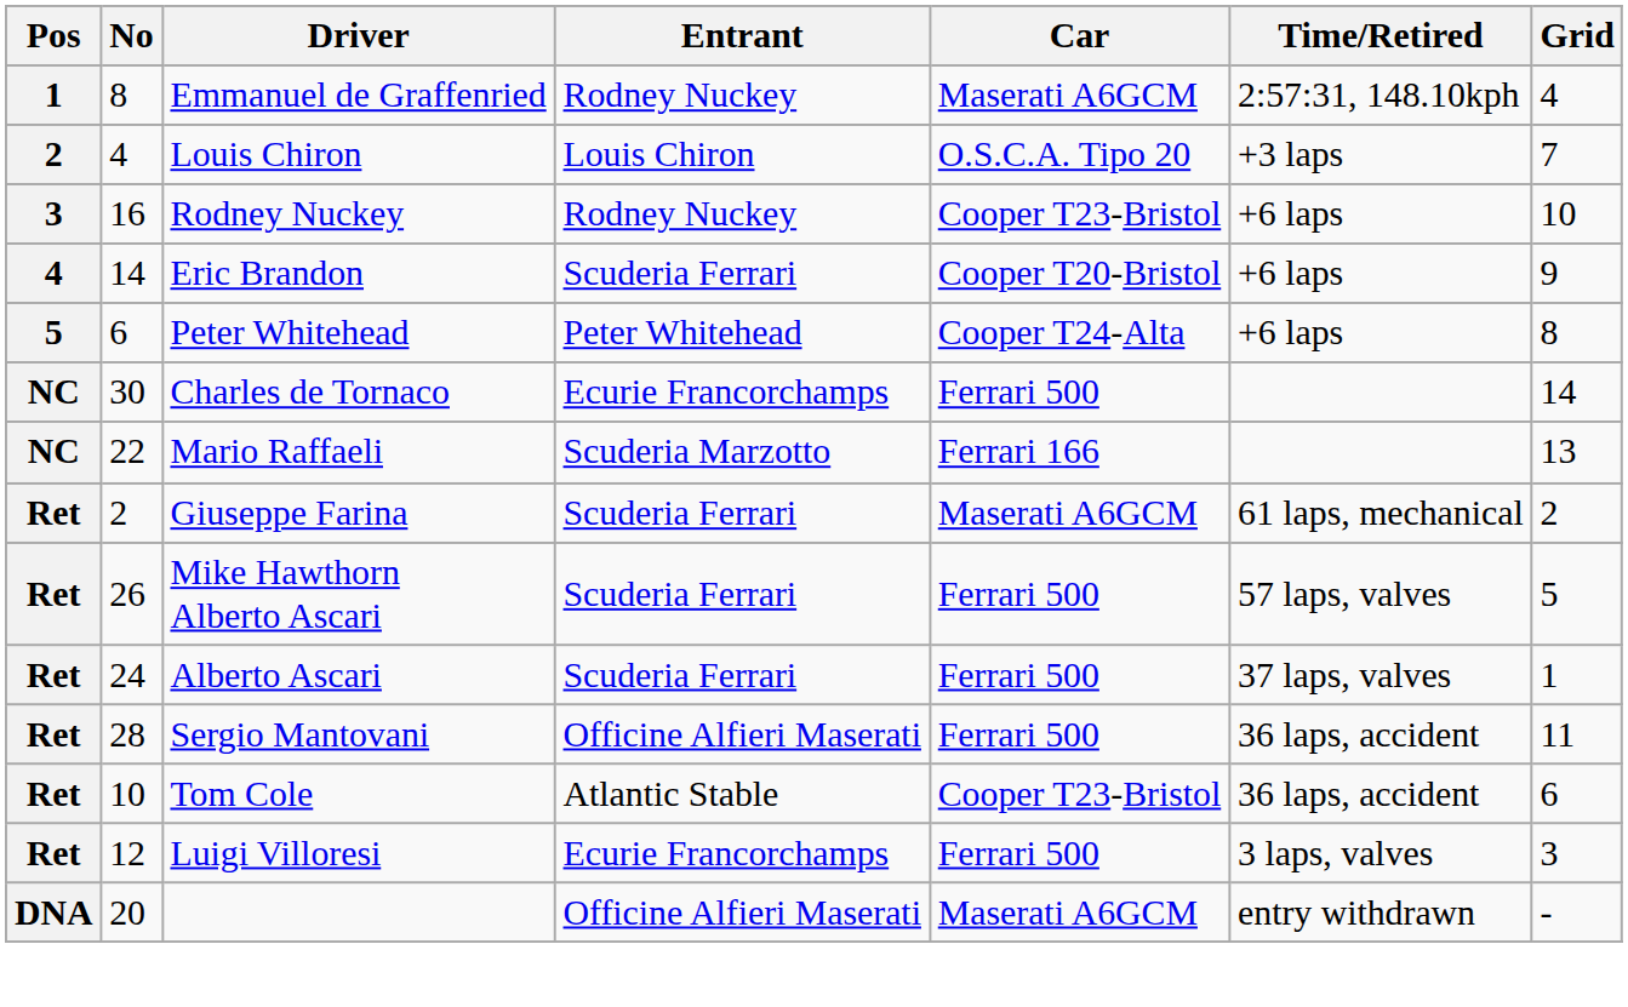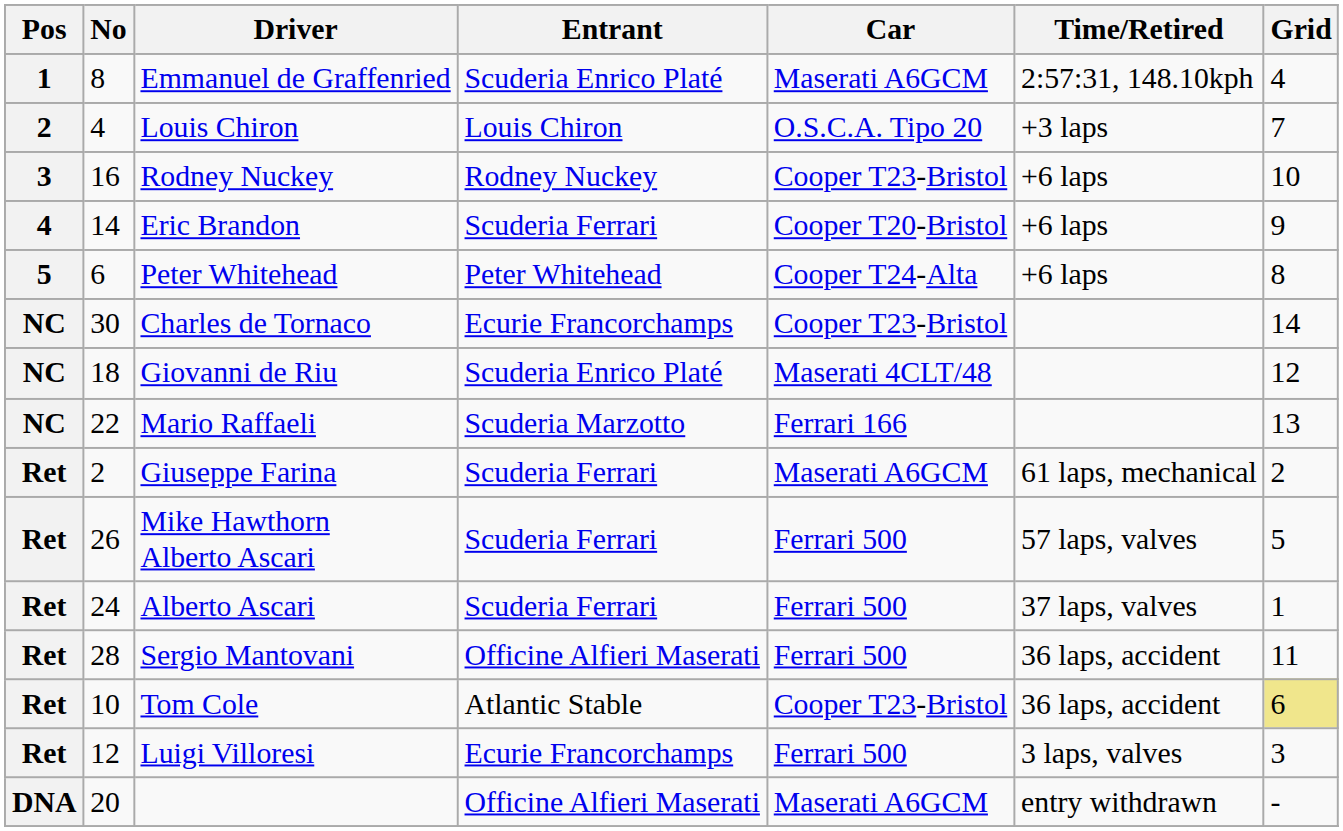 <table class="wikitable sortable" style="font-size: 95%;">
 <tr>
 <th>Pos</th>
 <th>No</th>
 <th>Driver</th>
 <th>Entrant</th>
 <th>Car</th>
 <th>Time/Retired</th>
 <th>Grid</th>
 </tr>
 <tr>
 <th>1</th>
 <td>8</td>
 <td> <a href='#'>Emmanuel de Graffenried</a></td>
-<td><a href='#'>Rodney Nuckey</a></td>
+<td><a href='#'>Scuderia Enrico Platé</a></td>
 <td><a href='#'>Maserati A6GCM</a></td>
 <td>2:57:31, 148.10kph</td>
 <td>4</td>
 </tr>
 <tr>
 <th>2</th>
 <td>4</td>
 <td> <a href='#'>Louis Chiron</a></td>
 <td><a href='#'>Louis Chiron</a></td>
 <td><a href='#'>O.S.C.A. Tipo 20</a></td>
 <td>+3 laps</td>
 <td>7</td>
 </tr>
 <tr>
 <th>3</th>
 <td>16</td>
 <td> <a href='#'>Rodney Nuckey</a></td>
 <td><a href='#'>Rodney Nuckey</a></td>
 <td><a href='#'>Cooper T23</a>-<a href='#'>Bristol</a></td>
 <td>+6 laps</td>
 <td>10</td>
 </tr>
 <tr>
 <th>4</th>
 <td>14</td>
 <td> <a href='#'>Eric Brandon</a></td>
 <td><a href='#'>Scuderia Ferrari</a></td>
 <td><a href='#'>Cooper T20</a>-<a href='#'>Bristol</a></td>
 <td>+6 laps</td>
 <td>9</td>
 </tr>
 <tr>
 <th>5</th>
 <td>6</td>
 <td> <a href='#'>Peter Whitehead</a></td>
 <td><a href='#'>Peter Whitehead</a></td>
 <td><a href='#'>Cooper T24</a>-<a href='#'>Alta</a></td>
 <td>+6 laps</td>
 <td>8</td>
 </tr>
 <tr>
 <th>NC</th>
 <td>30</td>
 <td> <a href='#'>Charles de Tornaco</a></td>
 <td><a href='#'>Ecurie Francorchamps</a></td>
-<td><a href='#'>Ferrari 500</a></td>
+<td><a href='#'>Cooper T23</a>-<a href='#'>Bristol</a></td>
 <td></td>
 <td>14</td>
+</tr>
+<tr>
+<th>NC</th>
+<td>18</td>
+<td> <a href='#'>Giovanni de Riu</a></td>
+<td><a href='#'>Scuderia Enrico Platé</a></td>
+<td><a href='#'>Maserati 4CLT/48</a></td>
+<td></td>
+<td>12</td>
 </tr>
 <tr>
 <th>NC</th>
 <td>22</td>
 <td> <a href='#'>Mario Raffaeli</a></td>
 <td><a href='#'>Scuderia Marzotto</a></td>
 <td><a href='#'>Ferrari 166</a></td>
 <td></td>
 <td>13</td>
 </tr>
 <tr>
 <th>Ret</th>
 <td>2</td>
 <td> <a href='#'>Giuseppe Farina</a></td>
 <td><a href='#'>Scuderia Ferrari</a></td>
 <td><a href='#'>Maserati A6GCM</a></td>
 <td>61 laps, mechanical</td>
 <td>2</td>
 </tr>
 <tr>
 <th>Ret</th>
 <td>26</td>
 <td> <a href='#'>Mike Hawthorn</a><br> <a href='#'>Alberto Ascari</a></td>
 <td><a href='#'>Scuderia Ferrari</a></td>
 <td><a href='#'>Ferrari 500</a></td>
 <td>57 laps, valves</td>
 <td>5</td>
 </tr>
 <tr>
 <th>Ret</th>
 <td>24</td>
 <td> <a href='#'>Alberto Ascari</a></td>
 <td><a href='#'>Scuderia Ferrari</a></td>
 <td><a href='#'>Ferrari 500</a></td>
 <td>37 laps, valves</td>
 <td>1</td>
 </tr>
 <tr>
 <th>Ret</th>
 <td>28</td>
 <td> <a href='#'>Sergio Mantovani</a></td>
 <td><a href='#'>Officine Alfieri Maserati</a></td>
 <td><a href='#'>Ferrari 500</a></td>
 <td>36 laps, accident</td>
 <td>11</td>
 </tr>
 <tr>
 <th>Ret</th>
 <td>10</td>
 <td> <a href='#'>Tom Cole</a></td>
 <td>Atlantic Stable</td>
 <td><a href='#'>Cooper T23</a>-<a href='#'>Bristol</a></td>
 <td>36 laps, accident</td>
-<td>6</td>
+<td style="background: khaki;">6</td>
 </tr>
 <tr>
 <th>Ret</th>
 <td>12</td>
 <td> <a href='#'>Luigi Villoresi</a></td>
 <td><a href='#'>Ecurie Francorchamps</a></td>
 <td><a href='#'>Ferrari 500</a></td>
 <td>3 laps, valves</td>
 <td>3</td>
 </tr>
 <tr>
 <th>DNA</th>
 <td>20</td>
 <td></td>
 <td><a href='#'>Officine Alfieri Maserati</a></td>
 <td><a href='#'>Maserati A6GCM</a></td>
 <td>entry withdrawn</td>
 <td>-</td>
 </tr>
 <tr>
 </tr>
 </table>
